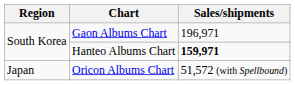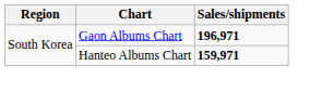 <table class="wikitable">
 <tr>
 <th>Region</th>
 <th>Chart</th>
 <th>Sales/shipments</th>
 </tr>
 <tr>
 <td rowspan="2">South Korea</td>
 <td><a href='#'>Gaon Albums Chart</a></td>
-<td>196,971</td>
+<td><strong>196,971</strong></td>
 </tr>
 <tr>
 <td>Hanteo Albums Chart</td>
 <td><strong>159,971</strong></td>
 </tr>
-<tr>
-<td>Japan</td>
-<td><a href='#'>Oricon Albums Chart</a></td>
-<td>51,572 <small>(with <em>Spellbound</em>)</small></td>
-</tr>
 </table>
